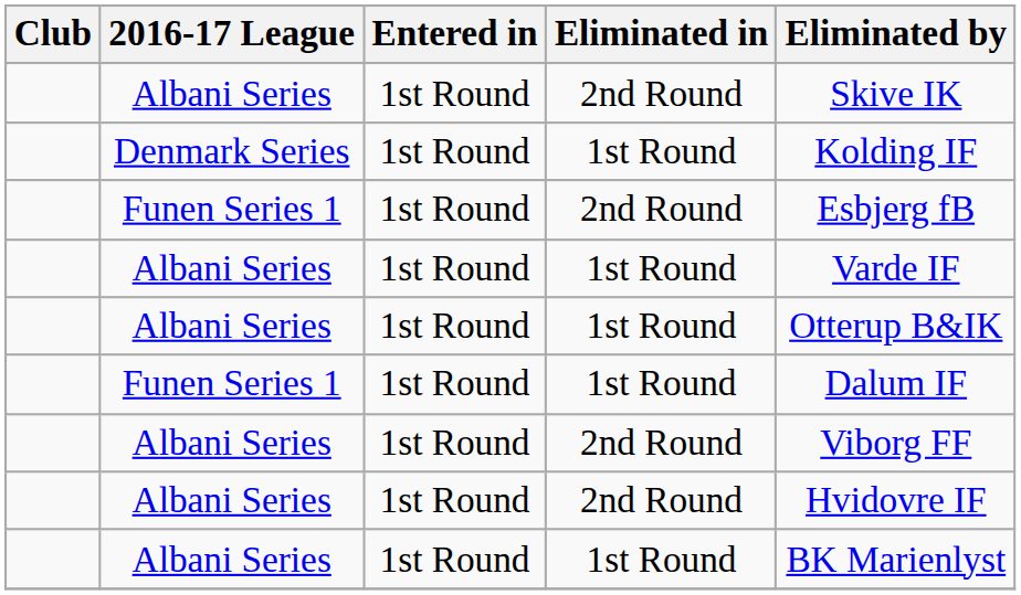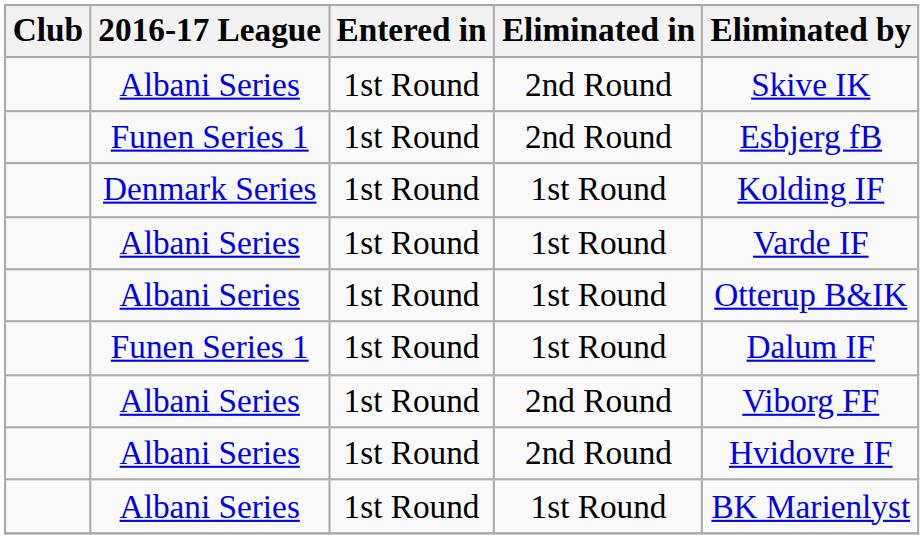 <table class="wikitable sortable">
 <tr>
 <th>Club</th>
 <th>2016-17 League</th>
 <th>Entered in</th>
 <th>Eliminated in</th>
 <th>Eliminated by</th>
 </tr>
 <tr>
 <td></td>
 <td align="center"><a href='#'>Albani Series</a></td>
 <td align="center">1st Round</td>
 <td align="center">2nd Round</td>
 <td align="center"><a href='#'>Skive IK</a></td>
 </tr>
 <tr>
 <td></td>
+<td align="center"><a href='#'>Funen Series 1</a></td>
+<td align="center">1st Round</td>
+<td align="center">2nd Round</td>
+<td align="center"><a href='#'>Esbjerg fB</a></td>
+</tr>
+<tr>
+<td></td>
 <td align="center"><a href='#'>Denmark Series</a></td>
 <td align="center">1st Round</td>
 <td align="center">1st Round</td>
 <td align="center"><a href='#'>Kolding IF</a></td>
-</tr>
-<tr>
-<td></td>
-<td align="center"><a href='#'>Funen Series 1</a></td>
-<td align="center">1st Round</td>
-<td align="center">2nd Round</td>
-<td align="center"><a href='#'>Esbjerg fB</a></td>
 </tr>
 <tr>
 <td></td>
 <td align="center"><a href='#'>Albani Series</a></td>
 <td align="center">1st Round</td>
 <td align="center">1st Round</td>
 <td align="center"><a href='#'>Varde IF</a></td>
 </tr>
 <tr>
 <td></td>
 <td align="center"><a href='#'>Albani Series</a></td>
 <td align="center">1st Round</td>
 <td align="center">1st Round</td>
 <td align="center"><a href='#'>Otterup B&IK</a></td>
 </tr>
 <tr>
 <td></td>
 <td align="center"><a href='#'>Funen Series 1</a></td>
 <td align="center">1st Round</td>
 <td align="center">1st Round</td>
 <td align="center"><a href='#'>Dalum IF</a></td>
 </tr>
 <tr>
 <td></td>
 <td align="center"><a href='#'>Albani Series</a></td>
 <td align="center">1st Round</td>
 <td align="center">2nd Round</td>
 <td align="center"><a href='#'>Viborg FF</a></td>
 </tr>
 <tr>
 <td></td>
 <td align="center"><a href='#'>Albani Series</a></td>
 <td align="center">1st Round</td>
 <td align="center">2nd Round</td>
 <td align="center"><a href='#'>Hvidovre IF</a></td>
 </tr>
 <tr>
 <td></td>
 <td align="center"><a href='#'>Albani Series</a></td>
 <td align="center">1st Round</td>
 <td align="center">1st Round</td>
 <td align="center"><a href='#'>BK Marienlyst</a></td>
 </tr>
 <tr>
 </tr>
 </table>
